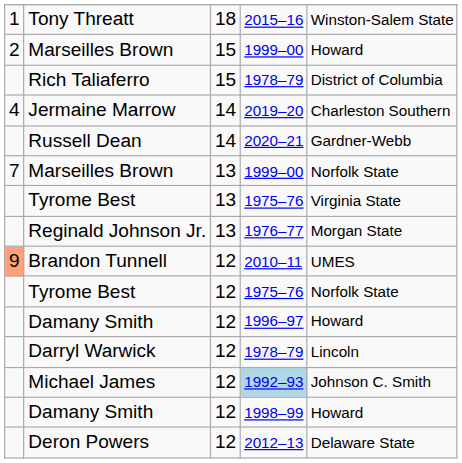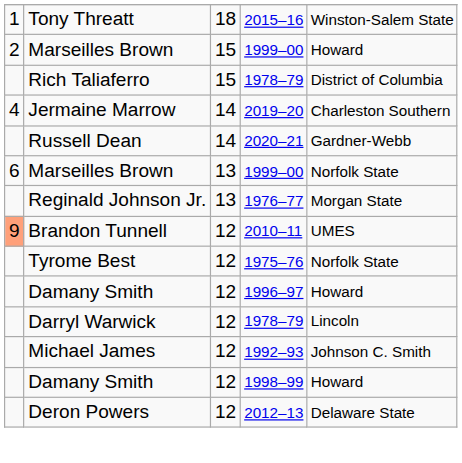 <table class="wikitable">
 <tr>
 </tr>
 <tr>
 <td>1</td>
 <td>Tony Threatt</td>
 <td>18</td>
 <td style="font-size:80%;"><a href='#'>2015–16</a></td>
 <td style="font-size:80%;">Winston-Salem State</td>
 </tr>
 <tr>
 <td>2</td>
 <td>Marseilles Brown</td>
 <td>15</td>
 <td style="font-size:80%;"><a href='#'>1999–00</a></td>
 <td style="font-size:80%;">Howard</td>
 </tr>
 <tr>
 <td></td>
 <td>Rich Taliaferro</td>
 <td>15</td>
 <td style="font-size:80%;"><a href='#'>1978–79</a></td>
 <td style="font-size:80%;">District of Columbia</td>
 </tr>
 <tr>
 <td>4</td>
 <td>Jermaine Marrow</td>
 <td>14</td>
 <td style="font-size:80%;"><a href='#'>2019–20</a></td>
 <td style="font-size:80%;">Charleston Southern</td>
 </tr>
 <tr>
 <td></td>
 <td>Russell Dean</td>
 <td>14</td>
 <td style="font-size:80%;"><a href='#'>2020–21</a></td>
 <td style="font-size:80%;">Gardner-Webb</td>
 </tr>
 <tr>
-<td>7</td>
+<td>6</td>
 <td>Marseilles Brown</td>
 <td>13</td>
 <td style="font-size:80%;"><a href='#'>1999–00</a></td>
 <td style="font-size:80%;">Norfolk State</td>
-</tr>
-<tr>
-<td></td>
-<td>Tyrome Best</td>
-<td>13</td>
-<td style="font-size:80%;"><a href='#'>1975–76</a></td>
-<td style="font-size:80%;">Virginia State</td>
 </tr>
 <tr>
 <td></td>
 <td>Reginald Johnson Jr.</td>
 <td>13</td>
 <td style="font-size:80%;"><a href='#'>1976–77</a></td>
 <td style="font-size:80%;">Morgan State</td>
 </tr>
 <tr>
 <td style="background: lightsalmon;">9</td>
 <td>Brandon Tunnell</td>
 <td>12</td>
 <td style="font-size:80%;"><a href='#'>2010–11</a></td>
 <td style="font-size:80%;">UMES</td>
 </tr>
 <tr>
 <td></td>
 <td>Tyrome Best</td>
 <td>12</td>
 <td style="font-size:80%;"><a href='#'>1975–76</a></td>
 <td style="font-size:80%;">Norfolk State</td>
 </tr>
 <tr>
 <td></td>
 <td>Damany Smith</td>
 <td>12</td>
 <td style="font-size:80%;"><a href='#'>1996–97</a></td>
 <td style="font-size:80%;">Howard</td>
 </tr>
 <tr>
 <td></td>
 <td>Darryl Warwick</td>
 <td>12</td>
 <td style="font-size:80%;"><a href='#'>1978–79</a></td>
 <td style="font-size:80%;">Lincoln</td>
 </tr>
 <tr>
 <td></td>
 <td>Michael James</td>
 <td>12</td>
-<td style="background: lightblue; font-size:80%;"><a href='#'>1992–93</a></td>
+<td style="font-size:80%;"><a href='#'>1992–93</a></td>
 <td style="font-size:80%;">Johnson C. Smith</td>
 </tr>
 <tr>
 <td></td>
 <td>Damany Smith</td>
 <td>12</td>
 <td style="font-size:80%;"><a href='#'>1998–99</a></td>
 <td style="font-size:80%;">Howard</td>
 </tr>
 <tr>
 <td></td>
 <td>Deron Powers</td>
 <td>12</td>
 <td style="font-size:80%;"><a href='#'>2012–13</a></td>
 <td style="font-size:80%;">Delaware State</td>
 </tr>
 </table>
